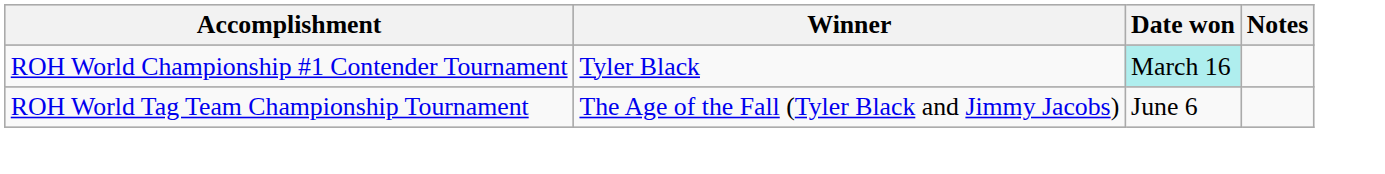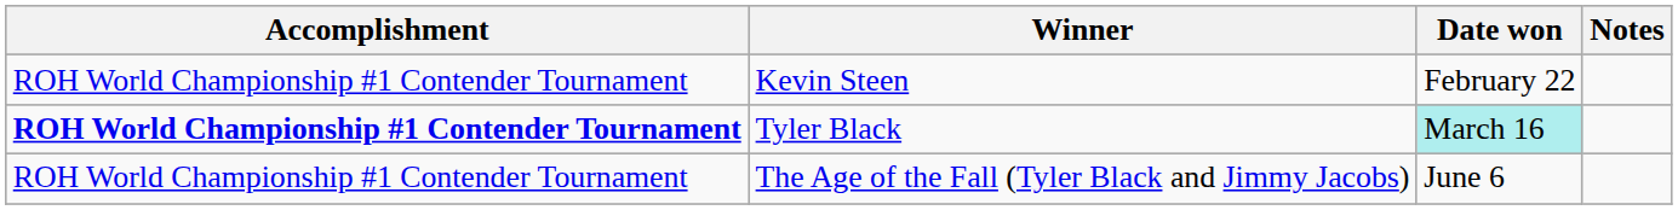 <table class="wikitable">
 <tr>
 <th>Accomplishment</th>
 <th>Winner</th>
 <th>Date won</th>
 <th>Notes</th>
 </tr>
 <tr>
 <td><a href='#'>ROH World Championship #1 Contender Tournament</a></td>
+<td><a href='#'>Kevin Steen</a></td>
+<td>February 22</td>
+<td></td>
+</tr>
+<tr>
+<td><strong><a href='#'>ROH World Championship #1 Contender Tournament</a></strong></td>
 <td><a href='#'>Tyler Black</a></td>
 <td style="background: paleturquoise;">March 16</td>
 <td></td>
 </tr>
 <tr>
-<td><a href='#'>ROH World Tag Team Championship Tournament</a></td>
+<td><a href='#'>ROH World Championship #1 Contender Tournament</a></td>
 <td><a href='#'>The Age of the Fall</a> (<a href='#'>Tyler Black</a> and <a href='#'>Jimmy Jacobs</a>)</td>
 <td>June 6</td>
 <td></td>
 </tr>
 </table>
